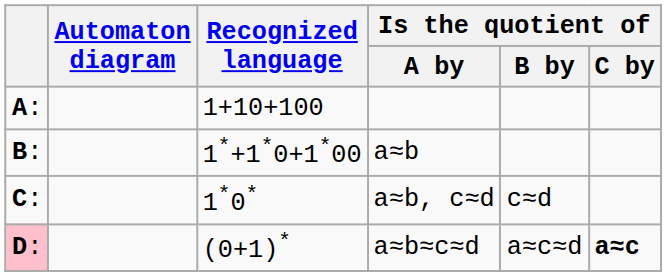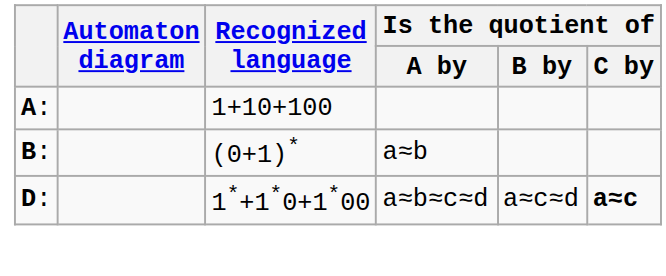 <table class=wikitable style="float: right;">
 <tr>
 <th ROWSPAN=2></th>
 <th ROWSPAN=2><a href='#'>Automaton<br>diagram</a></th>
 <th ROWSPAN=2><a href='#'>Recognized<br>language</a></th>
 <th COLSPAN=3>Is the quotient of</th>
 </tr>
 <tr>
 <th><strong>A</strong> by</th>
 <th><strong>B</strong> by</th>
 <th><strong>C</strong> by</th>
 </tr>
 <tr>
 <td><strong>A</strong>:</td>
 <td></td>
 <td>1+10+100</td>
 <td></td>
 <td></td>
 <td></td>
 </tr>
 <tr>
 <td><strong>B</strong>:</td>
 <td></td>
-<td>1<sup>*</sup>+1<sup>*</sup>0+1<sup>*</sup>00</td>
+<td>(0+1)<sup>*</sup></td>
 <td>a≈b</td>
 <td></td>
 <td></td>
 </tr>
 <tr>
-<td><strong>C</strong>:</td>
+<td><strong>D</strong>:</td>
 <td></td>
-<td>1<sup>*</sup>0<sup>*</sup></td>
-<td>a≈b, c≈d</td>
-<td>c≈d</td>
-<td></td>
-</tr>
-<tr>
-<td style="background: pink;"><strong>D</strong>:</td>
-<td></td>
-<td>(0+1)<sup>*</sup></td>
+<td>1<sup>*</sup>+1<sup>*</sup>0+1<sup>*</sup>00</td>
 <td>a≈b≈c≈d</td>
 <td>a≈c≈d</td>
 <td><strong>a≈c</strong></td>
 </tr>
 </table>
